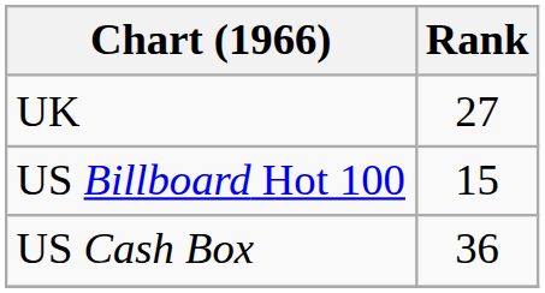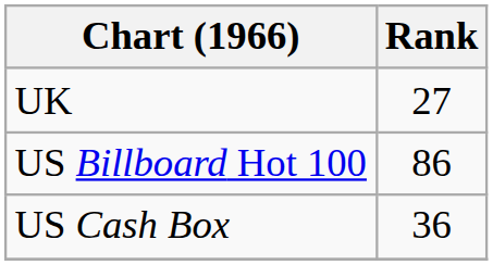 <table class="wikitable sortable">
 <tr>
 <th>Chart (1966)</th>
 <th style="text-align:center;">Rank</th>
 </tr>
 <tr>
 <td>UK </td>
 <td style="text-align:center;">27</td>
 </tr>
 <tr>
 <td>US <a href='#'><em>Billboard</em> Hot 100</a></td>
-<td align="center">15</td>
+<td align="center">86</td>
 </tr>
 <tr>
 <td>US <em>Cash Box</em> </td>
 <td style="text-align:center;">36</td>
 </tr>
 <tr>
 </tr>
 </table>
